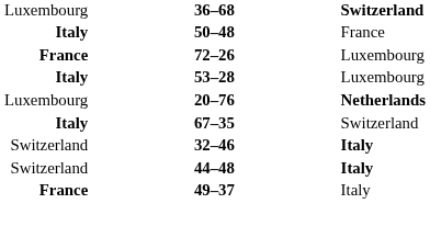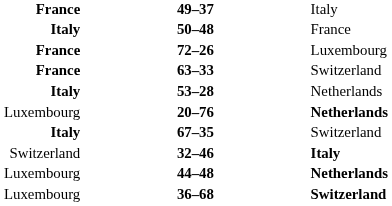 <table width=75% cellspacing=1>
 <tr>
 <th width=25%></th>
 <th width=25%></th>
 <th width=25%></th>
 </tr>
 <tr style=font-size:90%>
-<td align=right>Luxembourg</td>
-<td align=center><strong>36–68</strong></td>
-<td><strong>Switzerland</strong></td>
+<td align=right><strong>France</strong></td>
+<td align=center><strong>49–37</strong></td>
+<td>Italy</td>
 </tr>
 <tr style=font-size:90%>
 <td align=right><strong>Italy</strong></td>
 <td align=center><strong>50–48</strong></td>
 <td>France</td>
 </tr>
 <tr style=font-size:90%>
 <td align=right><strong>France</strong></td>
 <td align=center><strong>72–26</strong></td>
 <td>Luxembourg</td>
 </tr>
 <tr style=font-size:90%>
+<td align=right><strong>France</strong></td>
+<td align=center><strong>63–33</strong></td>
+<td>Switzerland</td>
+</tr>
+<tr style=font-size:90%>
 <td align=right><strong>Italy</strong></td>
 <td align=center><strong>53–28</strong></td>
-<td>Luxembourg</td>
+<td>Netherlands</td>
 </tr>
 <tr style=font-size:90%>
 <td align=right>Luxembourg</td>
 <td align=center><strong>20–76</strong></td>
 <td><strong>Netherlands</strong></td>
 </tr>
 <tr style=font-size:90%>
 <td align=right><strong>Italy</strong></td>
 <td align=center><strong>67–35</strong></td>
 <td>Switzerland</td>
 </tr>
 <tr style=font-size:90%>
 <td align=right>Switzerland</td>
 <td align=center><strong>32–46</strong></td>
 <td><strong>Italy</strong></td>
 </tr>
 <tr style=font-size:90%>
-<td align=right>Switzerland</td>
+<td align=right>Luxembourg</td>
 <td align=center><strong>44–48</strong></td>
-<td><strong>Italy</strong></td>
+<td><strong>Netherlands</strong></td>
 </tr>
 <tr style=font-size:90%>
-<td align=right><strong>France</strong></td>
-<td align=center><strong>49–37</strong></td>
-<td>Italy</td>
+<td align=right>Luxembourg</td>
+<td align=center><strong>36–68</strong></td>
+<td><strong>Switzerland</strong></td>
 </tr>
 </table>
